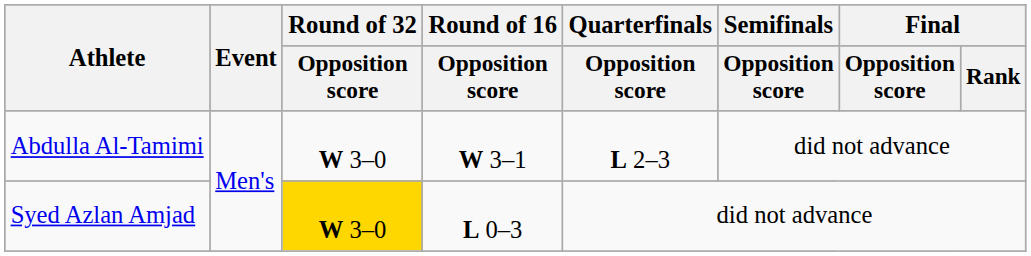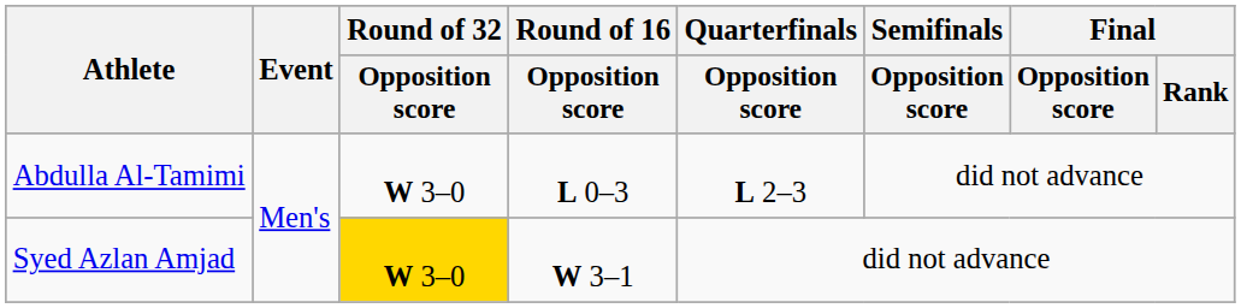 <table class=wikitable style="font-size:90%; text-align:center;">
 <tr>
 <th rowspan="2">Athlete</th>
 <th rowspan="2">Event</th>
 <th>Round of 32</th>
 <th>Round of 16</th>
 <th>Quarterfinals</th>
 <th>Semifinals</th>
 <th colspan=2>Final</th>
 </tr>
 <tr style="font-size:95%">
 <th>Opposition<br> score</th>
 <th>Opposition<br> score</th>
 <th>Opposition<br> score</th>
 <th>Opposition<br> score</th>
 <th>Opposition<br> score</th>
 <th>Rank</th>
 </tr>
 <tr>
 <td align=left><a href='#'>Abdulla Al-Tamimi</a></td>
 <td align=left rowspan=2><a href='#'>Men's</a></td>
 <td><br><strong>W</strong> 3–0</td>
-<td><br><strong>W</strong> 3–1</td>
+<td><br><strong>L</strong> 0–3</td>
 <td><br><strong>L</strong> 2–3</td>
 <td colspan=3>did not advance</td>
 </tr>
 <tr>
 <td align=left><a href='#'>Syed Azlan Amjad</a></td>
 <td style="background: gold;"><br><strong>W</strong> 3–0</td>
-<td><br><strong>L</strong> 0–3</td>
+<td><br><strong>W</strong> 3–1</td>
 <td colspan=4>did not advance</td>
 </tr>
 </table>
